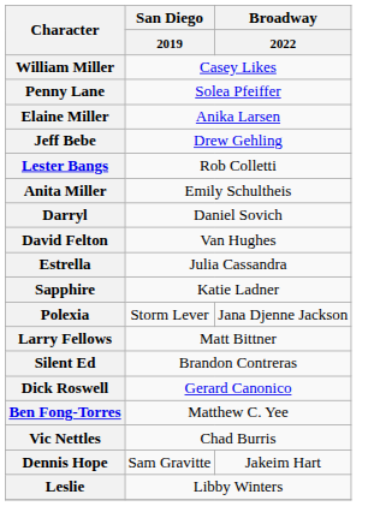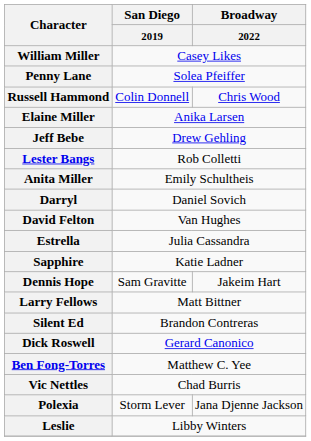 <table class="wikitable" style="width:1000;text-align:center">
 <tr>
 <th rowspan="2">Character</th>
 <th>San Diego</th>
 <th>Broadway</th>
 </tr>
 <tr>
 <th><small>2019</small></th>
 <th><small>2022</small></th>
 </tr>
 <tr>
 <th>William Miller</th>
 <td colspan="2"><a href='#'>Casey Likes</a></td>
 </tr>
 <tr>
 <th>Penny Lane</th>
 <td colspan="2"><a href='#'>Solea Pfeiffer</a></td>
+</tr>
+<tr>
+<th>Russell Hammond</th>
+<td><a href='#'>Colin Donnell</a></td>
+<td><a href='#'>Chris Wood</a></td>
 </tr>
 <tr>
 <th>Elaine Miller</th>
 <td colspan="2"><a href='#'>Anika Larsen</a></td>
 </tr>
 <tr>
 <th>Jeff Bebe</th>
 <td colspan="2"><a href='#'>Drew Gehling</a></td>
 </tr>
 <tr>
 <th><a href='#'>Lester Bangs</a></th>
 <td colspan="2">Rob Colletti</td>
 </tr>
 <tr>
 <th>Anita Miller</th>
 <td colspan="2">Emily Schultheis</td>
 </tr>
 <tr>
 <th>Darryl</th>
 <td colspan="2">Daniel Sovich</td>
 </tr>
 <tr>
 <th>David Felton</th>
 <td colspan="2">Van Hughes</td>
 </tr>
 <tr>
 <th>Estrella</th>
 <td colspan="2">Julia Cassandra</td>
 </tr>
 <tr>
 <th>Sapphire</th>
 <td colspan="2">Katie Ladner</td>
 </tr>
 <tr>
-<th>Polexia</th>
-<td>Storm Lever</td>
-<td>Jana Djenne Jackson</td>
+<th>Dennis Hope</th>
+<td>Sam Gravitte</td>
+<td>Jakeim Hart</td>
 </tr>
 <tr>
 <th>Larry Fellows</th>
 <td colspan="2">Matt Bittner</td>
 </tr>
 <tr>
 <th>Silent Ed</th>
 <td colspan="2">Brandon Contreras</td>
 </tr>
 <tr>
 <th>Dick Roswell</th>
 <td colspan="2"><a href='#'>Gerard Canonico</a></td>
 </tr>
 <tr>
 <th><a href='#'>Ben Fong-Torres</a></th>
 <td colspan="2">Matthew C. Yee</td>
 </tr>
 <tr>
 <th>Vic Nettles</th>
 <td colspan="2">Chad Burris</td>
 </tr>
 <tr>
-<th>Dennis Hope</th>
-<td>Sam Gravitte</td>
-<td>Jakeim Hart</td>
+<th>Polexia</th>
+<td>Storm Lever</td>
+<td>Jana Djenne Jackson</td>
 </tr>
 <tr>
 <th>Leslie</th>
 <td colspan="2">Libby Winters</td>
 </tr>
 <tr>
 </tr>
 </table>
